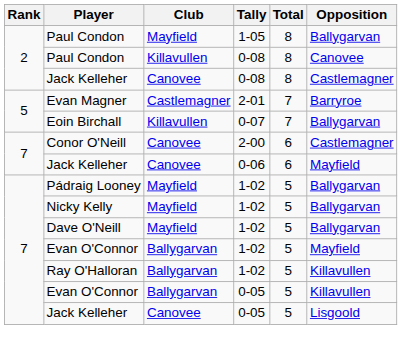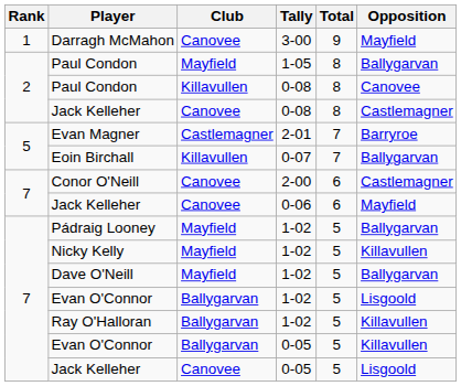 <table class="wikitable">
 <tr>
 <th>Rank</th>
 <th>Player</th>
 <th>Club</th>
 <th>Tally</th>
 <th>Total</th>
 <th>Opposition</th>
+</tr>
+<tr>
+<td rowspan="1" style="text-align:center;">1</td>
+<td>Darragh McMahon</td>
+<td><a href='#'>Canovee</a></td>
+<td align=center>3-00</td>
+<td align=center>9</td>
+<td><a href='#'>Mayfield</a></td>
 </tr>
 <tr>
 <td rowspan="3" style="text-align:center;">2</td>
 <td>Paul Condon</td>
 <td><a href='#'>Mayfield</a></td>
 <td align=center>1-05</td>
 <td align=center>8</td>
 <td><a href='#'>Ballygarvan</a></td>
 </tr>
 <tr>
 <td>Paul Condon</td>
 <td><a href='#'>Killavullen</a></td>
 <td align=center>0-08</td>
 <td align=center>8</td>
 <td><a href='#'>Canovee</a></td>
 </tr>
 <tr>
 <td>Jack Kelleher</td>
 <td><a href='#'>Canovee</a></td>
 <td align=center>0-08</td>
 <td align=center>8</td>
 <td><a href='#'>Castlemagner</a></td>
 </tr>
 <tr>
 <td rowspan="2" style="text-align:center;">5</td>
 <td>Evan Magner</td>
 <td><a href='#'>Castlemagner</a></td>
 <td align=center>2-01</td>
 <td align=center>7</td>
 <td><a href='#'>Barryroe</a></td>
 </tr>
 <tr>
 <td>Eoin Birchall</td>
 <td><a href='#'>Killavullen</a></td>
 <td align=center>0-07</td>
 <td align=center>7</td>
 <td><a href='#'>Ballygarvan</a></td>
 </tr>
 <tr>
 <td rowspan="2" style="text-align:center;">7</td>
 <td>Conor O'Neill</td>
 <td><a href='#'>Canovee</a></td>
 <td align=center>2-00</td>
 <td align=center>6</td>
 <td><a href='#'>Castlemagner</a></td>
 </tr>
 <tr>
 <td>Jack Kelleher</td>
 <td><a href='#'>Canovee</a></td>
 <td align=center>0-06</td>
 <td align=center>6</td>
 <td><a href='#'>Mayfield</a></td>
 </tr>
 <tr>
 <td rowspan="7" style="text-align:center;">7</td>
 <td>Pádraig Looney</td>
 <td><a href='#'>Mayfield</a></td>
 <td align=center>1-02</td>
 <td align=center>5</td>
 <td><a href='#'>Ballygarvan</a></td>
 </tr>
 <tr>
 <td>Nicky Kelly</td>
 <td><a href='#'>Mayfield</a></td>
 <td align=center>1-02</td>
 <td align=center>5</td>
-<td><a href='#'>Ballygarvan</a></td>
+<td><a href='#'>Killavullen</a></td>
 </tr>
 <tr>
 <td>Dave O'Neill</td>
 <td><a href='#'>Mayfield</a></td>
 <td align=center>1-02</td>
 <td align=center>5</td>
 <td><a href='#'>Ballygarvan</a></td>
 </tr>
 <tr>
 <td>Evan O'Connor</td>
 <td><a href='#'>Ballygarvan</a></td>
 <td align=center>1-02</td>
 <td align=center>5</td>
-<td><a href='#'>Mayfield</a></td>
+<td><a href='#'>Lisgoold</a></td>
 </tr>
 <tr>
 <td>Ray O'Halloran</td>
 <td><a href='#'>Ballygarvan</a></td>
 <td align=center>1-02</td>
 <td align=center>5</td>
 <td><a href='#'>Killavullen</a></td>
 </tr>
 <tr>
 <td>Evan O'Connor</td>
 <td><a href='#'>Ballygarvan</a></td>
 <td align=center>0-05</td>
 <td align=center>5</td>
 <td><a href='#'>Killavullen</a></td>
 </tr>
 <tr>
 <td>Jack Kelleher</td>
 <td><a href='#'>Canovee</a></td>
 <td align=center>0-05</td>
 <td align=center>5</td>
 <td><a href='#'>Lisgoold</a></td>
 </tr>
 </table>
